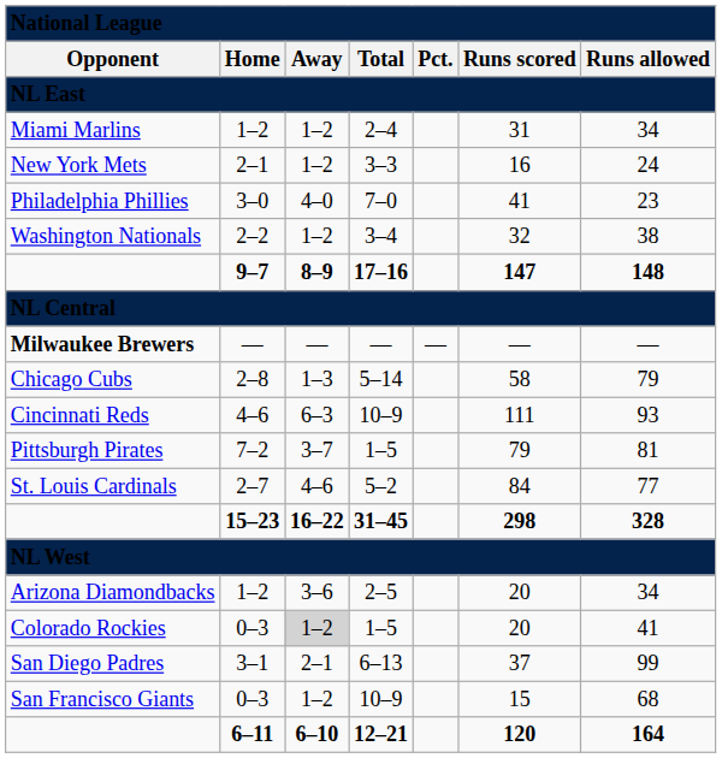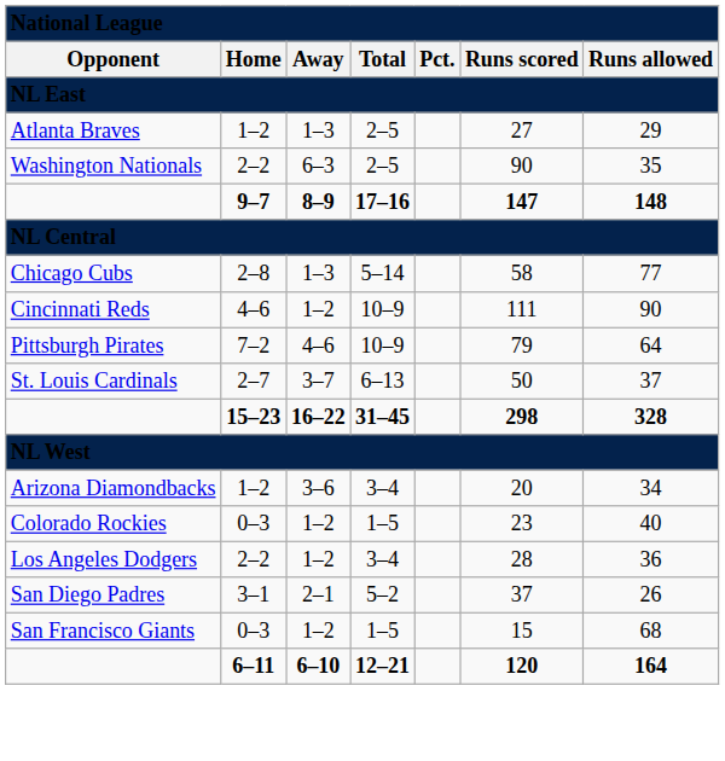 <table class="wikitable" style="font-size: 95%; text-align: center">
 <tr>
 <td colspan="7" style="text-align:left; background:#03224c"><span> <strong>National League</strong> </span></td>
 </tr>
 <tr>
 <th>Opponent</th>
 <th>Home</th>
 <th>Away</th>
 <th>Total</th>
 <th>Pct.</th>
 <th>Runs scored</th>
 <th>Runs allowed</th>
 </tr>
 <tr>
 <td colspan="7" style="text-align:left; background:#03224c"><span> <strong>NL East</strong> </span></td>
 </tr>
 <tr>
-<td style="text-align:left"><a href='#'>Miami Marlins</a></td>
+<td style="text-align:left"><a href='#'>Atlanta Braves</a></td>
 <td>1–2</td>
-<td>1–2</td>
-<td>2–4</td>
+<td>1–3</td>
+<td>2–5</td>
 <td></td>
-<td>31</td>
-<td>34</td>
-</tr>
-<tr>
-<td style="text-align:left"><a href='#'>New York Mets</a></td>
-<td>2–1</td>
-<td>1–2</td>
-<td>3–3</td>
-<td></td>
-<td>16</td>
-<td>24</td>
-</tr>
-<tr>
-<td style="text-align:left"><a href='#'>Philadelphia Phillies</a></td>
-<td>3–0</td>
-<td>4–0</td>
-<td>7–0</td>
-<td></td>
-<td>41</td>
-<td>23</td>
+<td>27</td>
+<td>29</td>
 </tr>
 <tr>
 <td style="text-align:left"><a href='#'>Washington Nationals</a></td>
 <td>2–2</td>
-<td>1–2</td>
-<td>3–4</td>
+<td>6–3</td>
+<td>2–5</td>
 <td></td>
-<td>32</td>
-<td>38</td>
+<td>90</td>
+<td>35</td>
 </tr>
 <tr style="font-weight:bold">
 <td></td>
 <td>9–7</td>
 <td>8–9</td>
 <td>17–16</td>
 <td></td>
 <td>147</td>
 <td>148</td>
 </tr>
 <tr>
 <td colspan="7" style="text-align:left; background:#03224c"><span> <strong>NL Central</strong> </span></td>
 </tr>
 <tr>
-<td style="text-align:left"><strong>Milwaukee Brewers</strong></td>
-<td>—</td>
-<td>—</td>
-<td>—</td>
-<td>—</td>
-<td>—</td>
-<td>—</td>
-</tr>
-<tr>
 <td style="text-align:left"><a href='#'>Chicago Cubs</a></td>
 <td>2–8</td>
 <td>1–3</td>
 <td>5–14</td>
 <td></td>
 <td>58</td>
-<td>79</td>
+<td>77</td>
 </tr>
 <tr>
 <td style="text-align:left"><a href='#'>Cincinnati Reds</a></td>
 <td>4–6</td>
-<td>6–3</td>
+<td>1–2</td>
 <td>10–9</td>
 <td></td>
 <td>111</td>
-<td>93</td>
+<td>90</td>
 </tr>
 <tr>
 <td style="text-align:left"><a href='#'>Pittsburgh Pirates</a></td>
 <td>7–2</td>
-<td>3–7</td>
-<td>1–5</td>
+<td>4–6</td>
+<td>10–9</td>
 <td></td>
 <td>79</td>
-<td>81</td>
+<td>64</td>
 </tr>
 <tr>
 <td style="text-align:left"><a href='#'>St. Louis Cardinals</a></td>
 <td>2–7</td>
-<td>4–6</td>
-<td>5–2</td>
+<td>3–7</td>
+<td>6–13</td>
 <td></td>
-<td>84</td>
-<td>77</td>
+<td>50</td>
+<td>37</td>
 </tr>
 <tr style="font-weight:bold">
 <td></td>
 <td>15–23</td>
 <td>16–22</td>
 <td>31–45</td>
 <td></td>
 <td>298</td>
 <td>328</td>
 </tr>
 <tr>
 <td colspan="7" style="text-align:left; background:#03224c"><span> <strong>NL West</strong> </span></td>
 </tr>
 <tr>
 <td style="text-align:left"><a href='#'>Arizona Diamondbacks</a></td>
 <td>1–2</td>
 <td>3–6</td>
-<td>2–5</td>
+<td>3–4</td>
 <td></td>
 <td>20</td>
 <td>34</td>
 </tr>
 <tr>
 <td style="text-align:left"><a href='#'>Colorado Rockies</a></td>
 <td>0–3</td>
-<td style="background: lightgrey;">1–2</td>
+<td>1–2</td>
 <td>1–5</td>
 <td></td>
-<td>20</td>
-<td>41</td>
+<td>23</td>
+<td>40</td>
+</tr>
+<tr>
+<td style="text-align:left"><a href='#'>Los Angeles Dodgers</a></td>
+<td>2–2</td>
+<td>1–2</td>
+<td>3–4</td>
+<td></td>
+<td>28</td>
+<td>36</td>
 </tr>
 <tr>
 <td style="text-align:left"><a href='#'>San Diego Padres</a></td>
 <td>3–1</td>
 <td>2–1</td>
-<td>6–13</td>
+<td>5–2</td>
 <td></td>
 <td>37</td>
-<td>99</td>
+<td>26</td>
 </tr>
 <tr>
 <td style="text-align:left"><a href='#'>San Francisco Giants</a></td>
 <td>0–3</td>
 <td>1–2</td>
-<td>10–9</td>
+<td>1–5</td>
 <td></td>
 <td>15</td>
 <td>68</td>
 </tr>
 <tr style="font-weight:bold">
 <td></td>
 <td>6–11</td>
 <td>6–10</td>
 <td>12–21</td>
 <td></td>
 <td>120</td>
 <td>164</td>
 </tr>
 </table>
